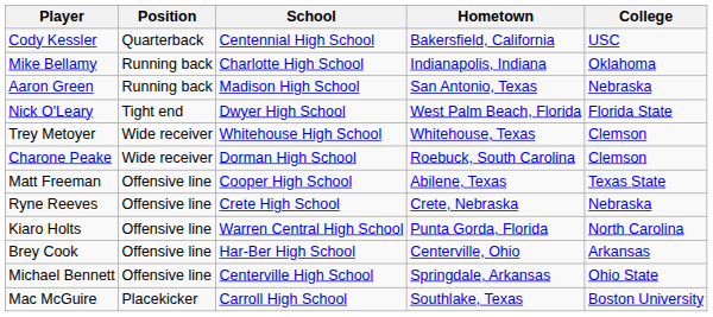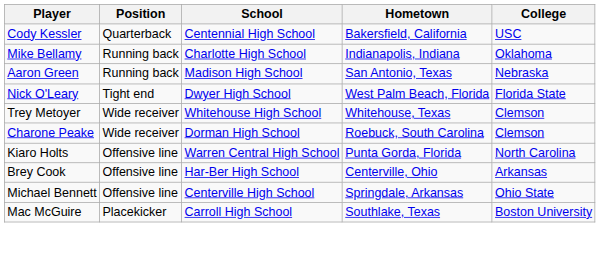 <table class="wikitable">
 <tr>
 <th>Player</th>
 <th>Position</th>
 <th>School</th>
 <th>Hometown</th>
 <th>College</th>
 </tr>
 <tr>
 <td><a href='#'>Cody Kessler</a></td>
 <td>Quarterback</td>
 <td><a href='#'>Centennial High School</a></td>
 <td><a href='#'>Bakersfield, California</a></td>
 <td><a href='#'>USC</a></td>
 </tr>
 <tr>
 <td><a href='#'>Mike Bellamy</a></td>
 <td>Running back</td>
 <td><a href='#'>Charlotte High School</a></td>
 <td><a href='#'>Indianapolis, Indiana</a></td>
 <td><a href='#'>Oklahoma</a></td>
 </tr>
 <tr>
 <td><a href='#'>Aaron Green</a></td>
 <td>Running back</td>
 <td><a href='#'>Madison High School</a></td>
 <td><a href='#'>San Antonio, Texas</a></td>
 <td><a href='#'>Nebraska</a></td>
 </tr>
 <tr>
 <td><a href='#'>Nick O'Leary</a></td>
 <td>Tight end</td>
 <td><a href='#'>Dwyer High School</a></td>
 <td><a href='#'>West Palm Beach, Florida</a></td>
 <td><a href='#'>Florida State</a></td>
 </tr>
 <tr>
 <td>Trey Metoyer</td>
 <td>Wide receiver</td>
 <td><a href='#'>Whitehouse High School</a></td>
 <td><a href='#'>Whitehouse, Texas</a></td>
 <td><a href='#'>Clemson</a></td>
 </tr>
 <tr>
 <td><a href='#'>Charone Peake</a></td>
 <td>Wide receiver</td>
 <td><a href='#'>Dorman High School</a></td>
 <td><a href='#'>Roebuck, South Carolina</a></td>
 <td><a href='#'>Clemson</a></td>
 </tr>
 <tr>
-<td>Matt Freeman</td>
-<td>Offensive line</td>
-<td><a href='#'>Cooper High School</a></td>
-<td><a href='#'>Abilene, Texas</a></td>
-<td><a href='#'>Texas State</a></td>
-</tr>
-<tr>
-<td>Ryne Reeves</td>
-<td>Offensive line</td>
-<td><a href='#'>Crete High School</a></td>
-<td><a href='#'>Crete, Nebraska</a></td>
-<td><a href='#'>Nebraska</a></td>
-</tr>
-<tr>
 <td>Kiaro Holts</td>
 <td>Offensive line</td>
 <td><a href='#'>Warren Central High School</a></td>
 <td><a href='#'>Punta Gorda, Florida</a></td>
 <td><a href='#'>North Carolina</a></td>
 </tr>
 <tr>
 <td>Brey Cook</td>
 <td>Offensive line</td>
 <td><a href='#'>Har-Ber High School</a></td>
 <td><a href='#'>Centerville, Ohio</a></td>
 <td><a href='#'>Arkansas</a></td>
 </tr>
 <tr>
 <td>Michael Bennett</td>
 <td>Offensive line</td>
 <td><a href='#'>Centerville High School</a></td>
 <td><a href='#'>Springdale, Arkansas</a></td>
 <td><a href='#'>Ohio State</a></td>
 </tr>
 <tr>
 <td>Mac McGuire</td>
 <td>Placekicker</td>
 <td><a href='#'>Carroll High School</a></td>
 <td><a href='#'>Southlake, Texas</a></td>
 <td><a href='#'>Boston University</a></td>
 </tr>
 </table>
